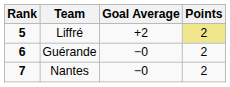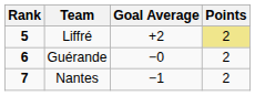 <table class="wikitable">
 <tr style="background:silver"!>
 <th>Rank</th>
 <th>Team</th>
 <th>Goal Average</th>
 <th>Points</th>
 </tr>
 <tr align="center">
 <td><strong>5</strong></td>
 <td>Liffré</td>
 <td>+2</td>
 <td style="background: khaki;">2</td>
 </tr>
 <tr align="center">
 <td><strong>6</strong></td>
 <td>Guérande</td>
 <td>−0</td>
 <td>2</td>
 </tr>
 <tr align="center">
 <td><strong>7</strong></td>
 <td>Nantes</td>
-<td>−0</td>
+<td>−1</td>
 <td>2</td>
 </tr>
 </table>
